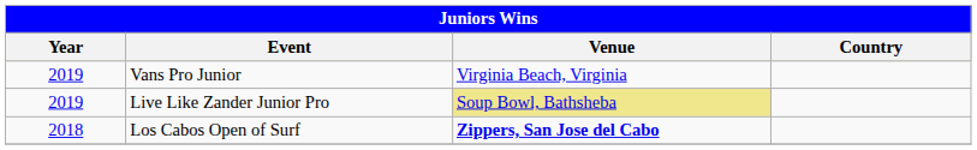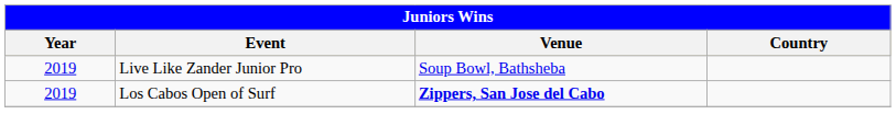 <table class="wikitable" style="width:100%;">
 <tr>
 <td colspan=4; style="background: blue; color: white" align="center"><strong>Juniors Wins</strong></td>
 </tr>
 <tr bgcolor=#bdb76b>
 <th>Year</th>
 <th width=   33.8%>Event</th>
 <th width=     33%>Venue</th>
 <th>Country</th>
 </tr>
 <tr>
 <td style=text-align:center><a href='#'>2019</a></td>
-<td>Vans Pro Junior</td>
-<td><a href='#'>Virginia Beach, Virginia</a></td>
+<td>Live Like Zander Junior Pro</td>
+<td><a href='#'>Soup Bowl, Bathsheba</a></td>
 <td></td>
 </tr>
 <tr>
 <td style=text-align:center><a href='#'>2019</a></td>
-<td>Live Like Zander Junior Pro</td>
-<td style="background: khaki;"><a href='#'>Soup Bowl, Bathsheba</a></td>
-<td></td>
-</tr>
-<tr>
-<td style=text-align:center><a href='#'>2018</a></td>
 <td>Los Cabos Open of Surf</td>
 <td><strong><a href='#'>Zippers, San Jose del Cabo</a></strong></td>
 <td></td>
 </tr>
 <tr>
 </tr>
 </table>
